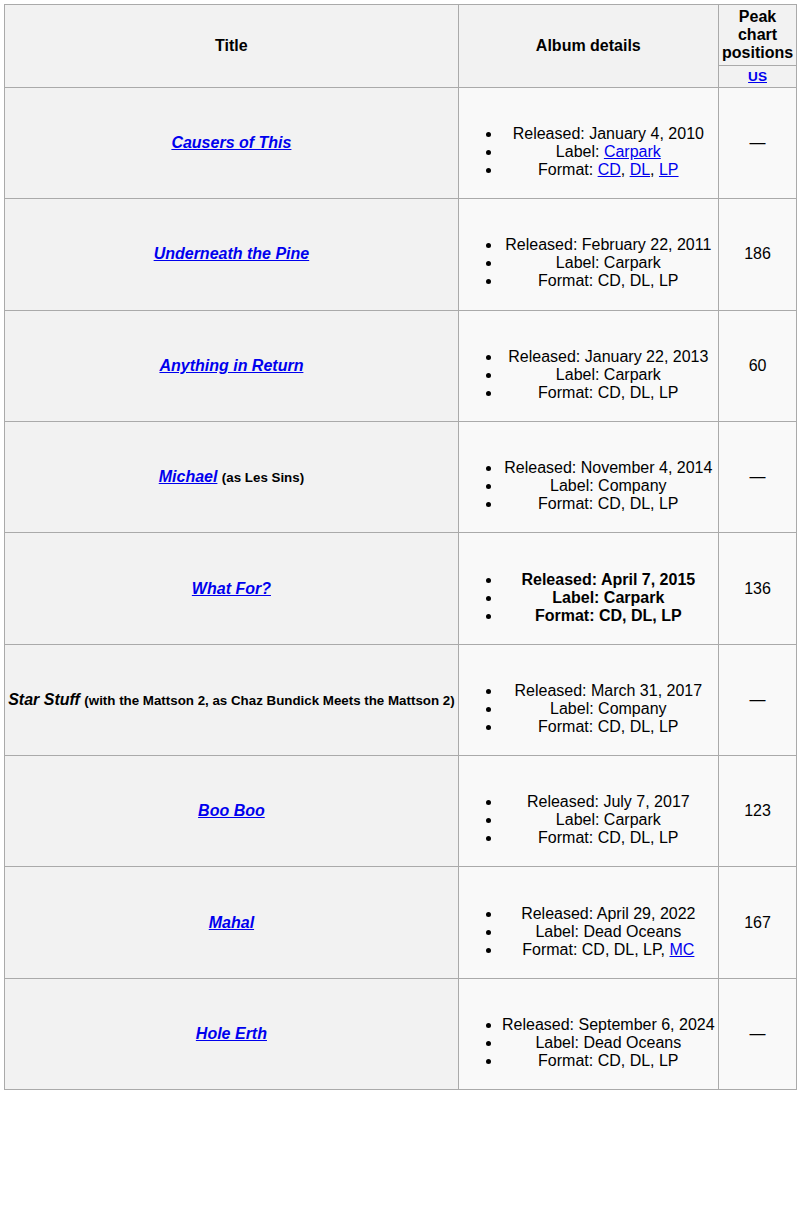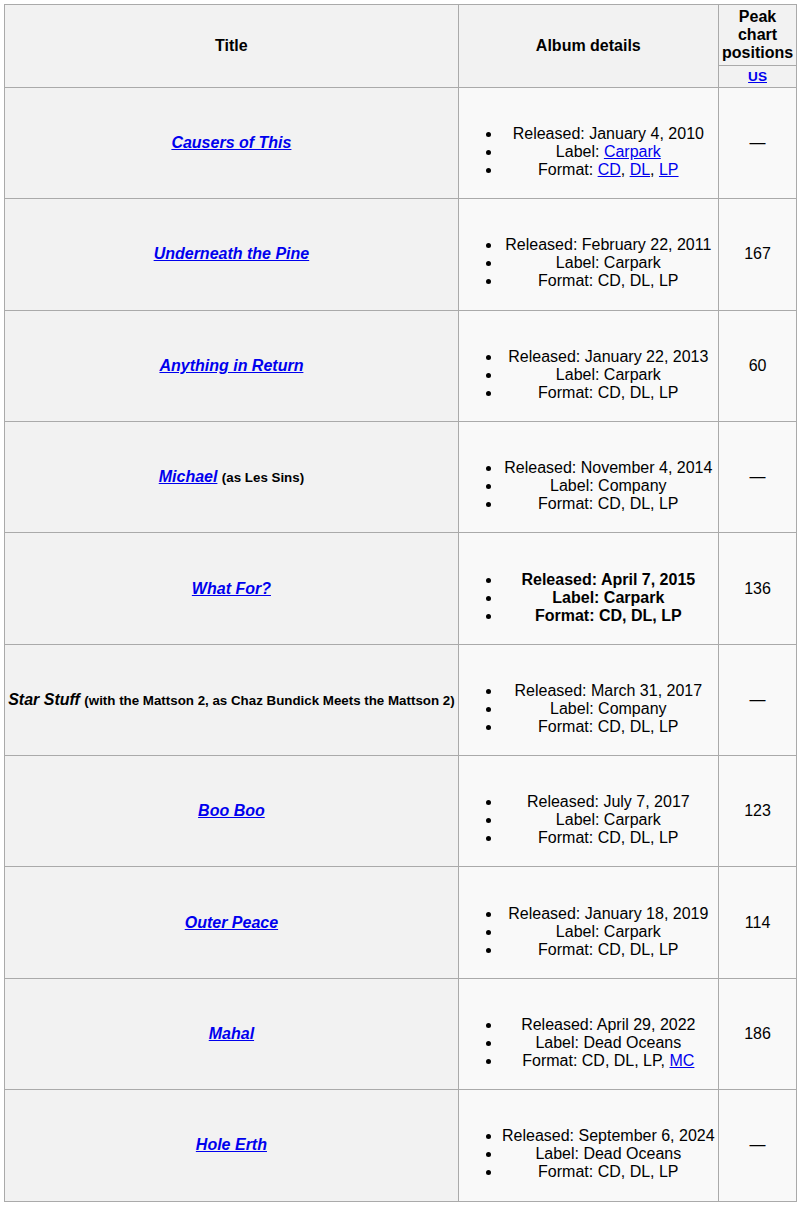 <table class="wikitable plainrowheaders" style="text-align:center;">
 <tr>
 <th scope="col" rowspan="2">Title</th>
 <th scope="col" rowspan="2">Album details</th>
 <th scope="col" colspan="1">Peak chart positions</th>
 </tr>
 <tr>
 <th scope="col" style="width:3em;font-size:85%;"><a href='#'>US</a><br></th>
 </tr>
 <tr>
 <th scope="row"><em><a href='#'>Causers of This</a></em></th>
 <td><br><ul><li>Released: January 4, 2010</li><li>Label: <a href='#'>Carpark</a></li><li>Format: <a href='#'>CD</a>, <a href='#'>DL</a>, <a href='#'>LP</a></li></ul></td>
 <td>—</td>
 </tr>
 <tr>
 <th scope="row"><em><a href='#'>Underneath the Pine</a></em></th>
 <td><br><ul><li>Released: February 22, 2011</li><li>Label: Carpark</li><li>Format: CD, DL, LP</li></ul></td>
-<td>186</td>
+<td>167<br></td>
 </tr>
 <tr>
 <th scope="row"><em><a href='#'>Anything in Return</a></em></th>
 <td><br><ul><li>Released: January 22, 2013</li><li>Label: Carpark</li><li>Format: CD, DL, LP</li></ul></td>
 <td>60</td>
 </tr>
 <tr>
 <th scope="row"><em><a href='#'>Michael</a></em> <small>(as Les Sins)</small></th>
 <td><br><ul><li>Released: November 4, 2014</li><li>Label: Company</li><li>Format: CD, DL, LP</li></ul></td>
 <td>—</td>
 </tr>
 <tr>
 <th scope="row"><em><a href='#'>What For?</a></em></th>
 <td><strong><br><ul><li>Released: April 7, 2015</li><li>Label: Carpark</li><li>Format: CD, DL, LP</li></ul></strong></td>
 <td>136</td>
 </tr>
 <tr>
 <th scope="row"><em>Star Stuff</em> <small>(with the Mattson 2, as Chaz Bundick Meets the Mattson 2)</small></th>
 <td><br><ul><li>Released: March 31, 2017</li><li>Label: Company</li><li>Format: CD, DL, LP</li></ul></td>
 <td>—</td>
 </tr>
 <tr>
 <th scope="row"><em><a href='#'>Boo Boo</a></em></th>
 <td><br><ul><li>Released: July 7, 2017</li><li>Label: Carpark</li><li>Format: CD, DL, LP</li></ul></td>
 <td>123</td>
 </tr>
 <tr>
+<th scope="row"><em><a href='#'>Outer Peace</a></em></th>
+<td><br><ul><li>Released: January 18, 2019</li><li>Label: Carpark</li><li>Format: CD, DL, LP</li></ul></td>
+<td>114</td>
+</tr>
+<tr>
 <th scope="row"><em><a href='#'>Mahal</a></em></th>
 <td><br><ul><li>Released: April 29, 2022</li><li>Label: Dead Oceans</li><li>Format: CD, DL, LP, <a href='#'>MC</a></li></ul></td>
-<td>167<br></td>
+<td>186</td>
 </tr>
 <tr>
 <th scope="row"><em><a href='#'>Hole Erth</a></em></th>
 <td><br><ul><li>Released: September 6, 2024</li><li>Label: Dead Oceans</li><li>Format: CD, DL, LP</li></ul></td>
 <td>—</td>
 </tr>
 </table>
